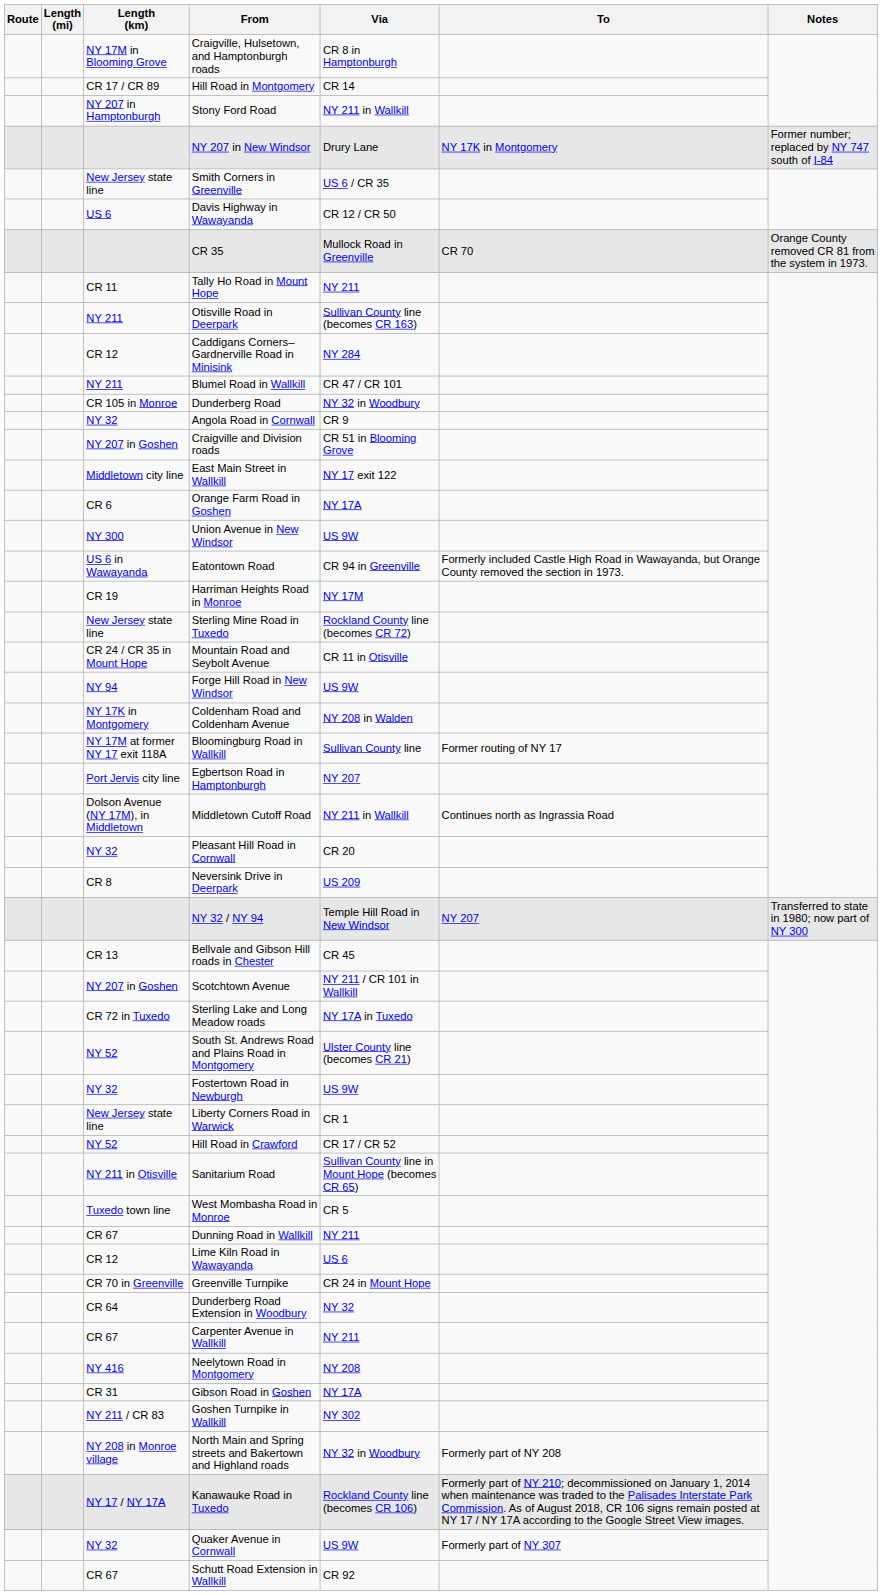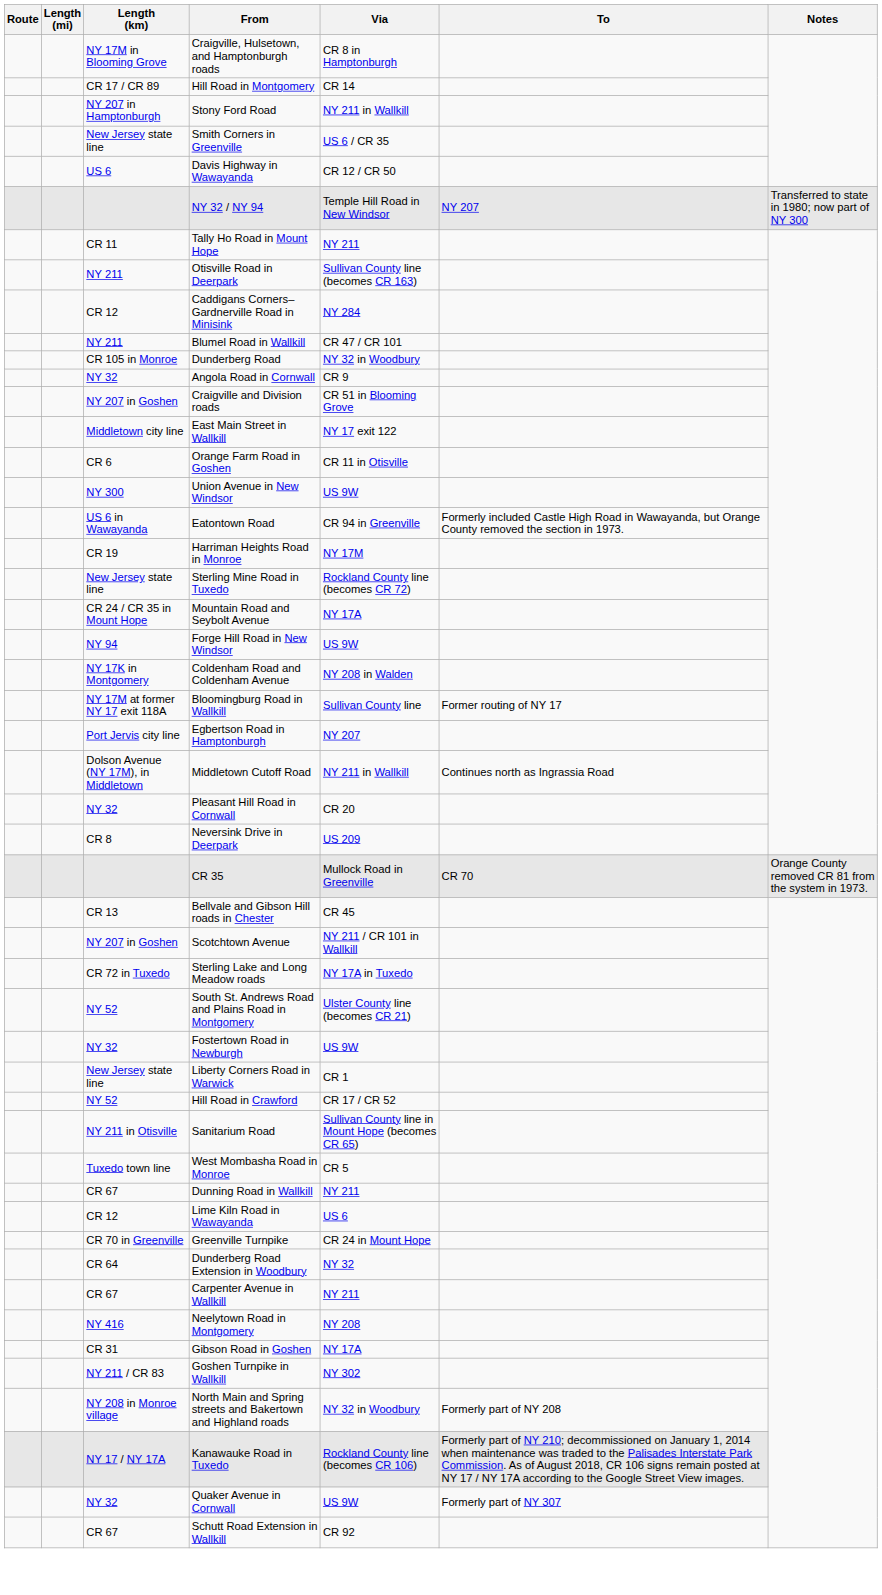 <table class="wikitable sortable">
 <tr>
 <th>Route</th>
 <th>Length<br>(mi)</th>
 <th>Length<br>(km)</th>
 <th class="unsortable">From</th>
 <th class="unsortable">Via</th>
 <th class="unsortable">To</th>
 <th class="unsortable">Notes</th>
 </tr>
 <tr>
 <td id="51"></td>
 <td></td>
 <td><a href='#'>NY&nbsp;17M</a> in <a href='#'>Blooming Grove</a></td>
 <td>Craigville, Hulsetown, and Hamptonburgh roads</td>
 <td>CR 8 in <a href='#'>Hamptonburgh</a></td>
 <td></td>
 </tr>
 <tr>
 <td id="52"></td>
 <td></td>
 <td>CR 17 / CR 89</td>
 <td>Hill Road in <a href='#'>Montgomery</a></td>
 <td>CR 14</td>
 <td></td>
 </tr>
 <tr>
 <td id="53"></td>
 <td></td>
 <td><a href='#'>NY&nbsp;207</a> in <a href='#'>Hamptonburgh</a></td>
 <td>Stony Ford Road</td>
 <td><a href='#'>NY&nbsp;211</a> in <a href='#'>Wallkill</a></td>
 <td></td>
 </tr>
-<tr style="background-color:#e7e7e7">
-<td id="54"></td>
-<td></td>
-<td></td>
-<td><a href='#'>NY&nbsp;207</a> in <a href='#'>New Windsor</a></td>
-<td>Drury Lane</td>
-<td><a href='#'>NY&nbsp;17K</a> in <a href='#'>Montgomery</a></td>
-<td>Former number; replaced by <a href='#'>NY&nbsp;747</a> south of <a href='#'>I-84</a></td>
-</tr>
 <tr>
 <td id="55"></td>
 <td></td>
 <td><a href='#'>New Jersey</a> state line</td>
 <td>Smith Corners in <a href='#'>Greenville</a></td>
 <td><a href='#'>US 6</a> / CR 35</td>
 <td></td>
 </tr>
 <tr>
 <td id="56"></td>
 <td></td>
 <td><a href='#'>US 6</a></td>
 <td>Davis Highway in <a href='#'>Wawayanda</a></td>
 <td>CR 12 / CR 50</td>
 <td></td>
 </tr>
 <tr style="background-color:#e7e7e7">
-<td id="81"></td>
-<td> </td>
-<td> </td>
-<td>CR 35</td>
-<td>Mullock Road in <a href='#'>Greenville</a></td>
-<td>CR 70</td>
-<td>Orange County removed CR 81 from the system in 1973.</td>
+<td id="59"></td>
+<td></td>
+<td></td>
+<td><a href='#'>NY&nbsp;32</a> / <a href='#'>NY&nbsp;94</a></td>
+<td>Temple Hill Road in <a href='#'>New Windsor</a></td>
+<td><a href='#'>NY&nbsp;207</a></td>
+<td>Transferred to state in 1980; now part of <a href='#'>NY&nbsp;300</a></td>
 </tr>
 <tr>
 <td id="60"></td>
 <td></td>
 <td>CR 11</td>
 <td>Tally Ho Road in <a href='#'>Mount Hope</a></td>
 <td><a href='#'>NY&nbsp;211</a></td>
 <td></td>
 </tr>
 <tr>
 <td id="61"></td>
 <td></td>
 <td><a href='#'>NY&nbsp;211</a></td>
 <td>Otisville Road in <a href='#'>Deerpark</a></td>
 <td><a href='#'>Sullivan County</a> line (becomes <a href='#'>CR 163</a>)</td>
 <td></td>
 </tr>
 <tr>
 <td id="62"></td>
 <td></td>
 <td>CR 12</td>
 <td>Caddigans Corners–Gardnerville Road in <a href='#'>Minisink</a></td>
 <td><a href='#'>NY&nbsp;284</a></td>
 <td></td>
 </tr>
 <tr>
 <td id="63"></td>
 <td></td>
 <td><a href='#'>NY&nbsp;211</a></td>
 <td>Blumel Road in <a href='#'>Wallkill</a></td>
 <td>CR 47 / CR 101</td>
 <td></td>
 </tr>
 <tr>
 <td id="64"></td>
 <td></td>
 <td>CR 105 in <a href='#'>Monroe</a></td>
 <td>Dunderberg Road</td>
 <td><a href='#'>NY&nbsp;32</a> in <a href='#'>Woodbury</a></td>
 <td></td>
 </tr>
 <tr>
 <td id="65"></td>
 <td></td>
 <td><a href='#'>NY&nbsp;32</a></td>
 <td>Angola Road in <a href='#'>Cornwall</a></td>
 <td>CR 9</td>
 <td></td>
 </tr>
 <tr>
 <td id="66"></td>
 <td></td>
 <td><a href='#'>NY&nbsp;207</a> in <a href='#'>Goshen</a></td>
 <td>Craigville and Division roads</td>
 <td>CR 51 in <a href='#'>Blooming Grove</a></td>
 <td></td>
 </tr>
 <tr>
 <td id="67"></td>
 <td></td>
 <td><a href='#'>Middletown</a> city line</td>
 <td>East Main Street in <a href='#'>Wallkill</a></td>
 <td><a href='#'>NY&nbsp;17</a> exit 122</td>
 <td></td>
 </tr>
 <tr>
 <td id="68"></td>
 <td></td>
 <td>CR 6</td>
 <td>Orange Farm Road in <a href='#'>Goshen</a></td>
-<td><a href='#'>NY&nbsp;17A</a></td>
+<td>CR 11 in <a href='#'>Otisville</a></td>
 <td></td>
 </tr>
 <tr>
 <td id="69"></td>
 <td></td>
 <td><a href='#'>NY&nbsp;300</a></td>
 <td>Union Avenue in <a href='#'>New Windsor</a></td>
 <td><a href='#'>US&nbsp;9W</a></td>
 <td></td>
 </tr>
 <tr>
 <td id="70"></td>
 <td></td>
 <td><a href='#'>US 6</a> in <a href='#'>Wawayanda</a></td>
 <td>Eatontown Road</td>
 <td>CR 94 in <a href='#'>Greenville</a></td>
 <td>Formerly included Castle High Road in Wawayanda, but Orange County removed the section in 1973.</td>
 </tr>
 <tr>
 <td id="71"></td>
 <td></td>
 <td>CR 19</td>
 <td>Harriman Heights Road in <a href='#'>Monroe</a></td>
 <td><a href='#'>NY&nbsp;17M</a></td>
 <td></td>
 </tr>
 <tr>
 <td id="72"></td>
 <td></td>
 <td><a href='#'>New Jersey</a> state line</td>
 <td>Sterling Mine Road in <a href='#'>Tuxedo</a></td>
 <td><a href='#'>Rockland County</a> line (becomes <a href='#'>CR 72</a>)</td>
 <td></td>
 </tr>
 <tr>
 <td id="73"></td>
 <td></td>
 <td>CR 24 / CR 35 in <a href='#'>Mount Hope</a></td>
 <td>Mountain Road and Seybolt Avenue</td>
-<td>CR 11 in <a href='#'>Otisville</a></td>
+<td><a href='#'>NY&nbsp;17A</a></td>
 <td></td>
 </tr>
 <tr>
 <td id="74"></td>
 <td></td>
 <td><a href='#'>NY&nbsp;94</a></td>
 <td>Forge Hill Road in <a href='#'>New Windsor</a></td>
 <td><a href='#'>US&nbsp;9W</a></td>
 <td></td>
 </tr>
 <tr>
 <td id="75"></td>
 <td></td>
 <td><a href='#'>NY&nbsp;17K</a> in <a href='#'>Montgomery</a></td>
 <td>Coldenham Road and Coldenham Avenue</td>
 <td><a href='#'>NY&nbsp;208</a> in <a href='#'>Walden</a></td>
 <td></td>
 </tr>
 <tr>
 <td id="76"></td>
 <td></td>
 <td><a href='#'>NY&nbsp;17M</a> at former <a href='#'>NY&nbsp;17</a> exit 118A</td>
 <td>Bloomingburg Road in <a href='#'>Wallkill</a></td>
 <td><a href='#'>Sullivan County</a> line</td>
 <td>Former routing of NY 17</td>
 </tr>
 <tr>
 <td id="77"></td>
 <td></td>
 <td><a href='#'>Port Jervis</a> city line</td>
 <td>Egbertson Road in <a href='#'>Hamptonburgh</a></td>
 <td><a href='#'>NY&nbsp;207</a></td>
 <td></td>
 </tr>
 <tr>
 <td id="78"></td>
 <td></td>
 <td>Dolson Avenue (<a href='#'>NY 17M</a>), in <a href='#'>Middletown</a></td>
 <td>Middletown Cutoff Road</td>
 <td><a href='#'>NY&nbsp;211</a> in <a href='#'>Wallkill</a></td>
 <td>Continues north as Ingrassia Road</td>
 </tr>
 <tr>
 <td id="79"></td>
 <td></td>
 <td><a href='#'>NY&nbsp;32</a></td>
 <td>Pleasant Hill Road in <a href='#'>Cornwall</a></td>
 <td>CR 20</td>
 <td></td>
 </tr>
 <tr>
 <td id="80"></td>
 <td></td>
 <td>CR 8</td>
 <td>Neversink Drive in <a href='#'>Deerpark</a></td>
 <td><a href='#'>US&nbsp;209</a></td>
 <td></td>
 </tr>
 <tr style="background-color:#e7e7e7">
-<td id="59"></td>
-<td></td>
-<td></td>
-<td><a href='#'>NY&nbsp;32</a> / <a href='#'>NY&nbsp;94</a></td>
-<td>Temple Hill Road in <a href='#'>New Windsor</a></td>
-<td><a href='#'>NY&nbsp;207</a></td>
-<td>Transferred to state in 1980; now part of <a href='#'>NY&nbsp;300</a></td>
+<td id="81"></td>
+<td> </td>
+<td> </td>
+<td>CR 35</td>
+<td>Mullock Road in <a href='#'>Greenville</a></td>
+<td>CR 70</td>
+<td>Orange County removed CR 81 from the system in 1973.</td>
 </tr>
 <tr>
 <td id="82"></td>
 <td></td>
 <td>CR 13</td>
 <td>Bellvale and Gibson Hill roads in <a href='#'>Chester</a></td>
 <td>CR 45</td>
 <td></td>
 </tr>
 <tr>
 <td id="83"></td>
 <td></td>
 <td><a href='#'>NY&nbsp;207</a> in <a href='#'>Goshen</a></td>
 <td>Scotchtown Avenue</td>
 <td><a href='#'>NY&nbsp;211</a> / CR 101 in <a href='#'>Wallkill</a></td>
 <td></td>
 </tr>
 <tr>
 <td id="84"></td>
 <td></td>
 <td>CR 72 in <a href='#'>Tuxedo</a></td>
 <td>Sterling Lake and Long Meadow roads</td>
 <td><a href='#'>NY&nbsp;17A</a> in <a href='#'>Tuxedo</a></td>
 <td></td>
 </tr>
 <tr>
 <td id="85"></td>
 <td></td>
 <td><a href='#'>NY&nbsp;52</a></td>
 <td>South St. Andrews Road and Plains Road in <a href='#'>Montgomery</a></td>
 <td><a href='#'>Ulster County</a> line (becomes <a href='#'>CR 21</a>)</td>
 <td></td>
 </tr>
 <tr>
 <td id="86"></td>
 <td></td>
 <td><a href='#'>NY&nbsp;32</a></td>
 <td>Fostertown Road in <a href='#'>Newburgh</a></td>
 <td><a href='#'>US&nbsp;9W</a></td>
 <td></td>
 </tr>
 <tr>
 <td id="88"></td>
 <td></td>
 <td><a href='#'>New Jersey</a> state line</td>
 <td>Liberty Corners Road in <a href='#'>Warwick</a></td>
 <td>CR 1</td>
 <td></td>
 </tr>
 <tr>
 <td id="89"></td>
 <td></td>
 <td><a href='#'>NY&nbsp;52</a></td>
 <td>Hill Road in <a href='#'>Crawford</a></td>
 <td>CR 17 / CR 52</td>
 <td></td>
 </tr>
 <tr>
 <td id="90"></td>
 <td></td>
 <td><a href='#'>NY&nbsp;211</a> in <a href='#'>Otisville</a></td>
 <td>Sanitarium Road</td>
 <td><a href='#'>Sullivan County</a> line in <a href='#'>Mount Hope</a> (becomes <a href='#'>CR 65</a>)</td>
 <td></td>
 </tr>
 <tr>
 <td id="91"></td>
 <td></td>
 <td><a href='#'>Tuxedo</a> town line</td>
 <td>West Mombasha Road in <a href='#'>Monroe</a></td>
 <td>CR 5</td>
 <td></td>
 </tr>
 <tr>
 <td id="92"></td>
 <td></td>
 <td>CR 67</td>
 <td>Dunning Road in <a href='#'>Wallkill</a></td>
 <td><a href='#'>NY&nbsp;211</a></td>
 <td></td>
 </tr>
 <tr>
 <td id="93"></td>
 <td></td>
 <td>CR 12</td>
 <td>Lime Kiln Road in <a href='#'>Wawayanda</a></td>
 <td><a href='#'>US 6</a></td>
 <td></td>
 </tr>
 <tr>
 <td id="94"></td>
 <td></td>
 <td>CR 70 in <a href='#'>Greenville</a></td>
 <td>Greenville Turnpike</td>
 <td>CR 24 in <a href='#'>Mount Hope</a></td>
 <td></td>
 </tr>
 <tr>
 <td id="95"></td>
 <td></td>
 <td>CR 64</td>
 <td>Dunderberg Road Extension in <a href='#'>Woodbury</a></td>
 <td><a href='#'>NY&nbsp;32</a></td>
 <td></td>
 </tr>
 <tr>
 <td id="96"></td>
 <td></td>
 <td>CR 67</td>
 <td>Carpenter Avenue in <a href='#'>Wallkill</a></td>
 <td><a href='#'>NY&nbsp;211</a></td>
 <td></td>
 </tr>
 <tr>
 <td id="99"></td>
 <td></td>
 <td><a href='#'>NY&nbsp;416</a></td>
 <td>Neelytown Road in <a href='#'>Montgomery</a></td>
 <td><a href='#'>NY&nbsp;208</a></td>
 <td></td>
 </tr>
 <tr>
 <td id="100"></td>
 <td></td>
 <td>CR 31</td>
 <td>Gibson Road in <a href='#'>Goshen</a></td>
 <td><a href='#'>NY&nbsp;17A</a></td>
 <td></td>
 </tr>
 <tr>
 <td id="101"></td>
 <td></td>
 <td><a href='#'>NY&nbsp;211</a> / CR 83</td>
 <td>Goshen Turnpike in <a href='#'>Wallkill</a></td>
 <td><a href='#'>NY&nbsp;302</a></td>
 <td></td>
 </tr>
 <tr>
 <td id="105"></td>
 <td></td>
 <td><a href='#'>NY&nbsp;208</a> in <a href='#'>Monroe village</a></td>
 <td>North Main and Spring streets and Bakertown and Highland roads</td>
 <td><a href='#'>NY&nbsp;32</a> in <a href='#'>Woodbury</a></td>
 <td>Formerly part of NY 208</td>
 </tr>
 <tr style="background-color:#e7e7e7">
 <td id="106"></td>
 <td></td>
 <td><a href='#'>NY&nbsp;17</a> / <a href='#'>NY&nbsp;17A</a></td>
 <td>Kanawauke Road in <a href='#'>Tuxedo</a></td>
 <td><a href='#'>Rockland County</a> line (becomes <a href='#'>CR 106</a>)</td>
 <td>Formerly part of <a href='#'>NY&nbsp;210</a>; decommissioned on January 1, 2014 when maintenance was traded to the <a href='#'>Palisades Interstate Park Commission</a>. As of August 2018, CR 106 signs remain posted at NY 17 / NY 17A according to the Google Street View images.</td>
 </tr>
 <tr>
 <td id="107"></td>
 <td></td>
 <td><a href='#'>NY&nbsp;32</a></td>
 <td>Quaker Avenue in <a href='#'>Cornwall</a></td>
 <td><a href='#'>US&nbsp;9W</a></td>
 <td>Formerly part of <a href='#'>NY&nbsp;307</a></td>
 </tr>
 <tr>
 <td id="108"></td>
 <td></td>
 <td>CR 67</td>
 <td>Schutt Road Extension in <a href='#'>Wallkill</a></td>
 <td>CR 92</td>
 <td></td>
 </tr>
 </table>
